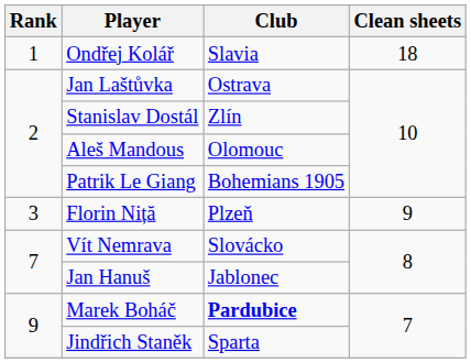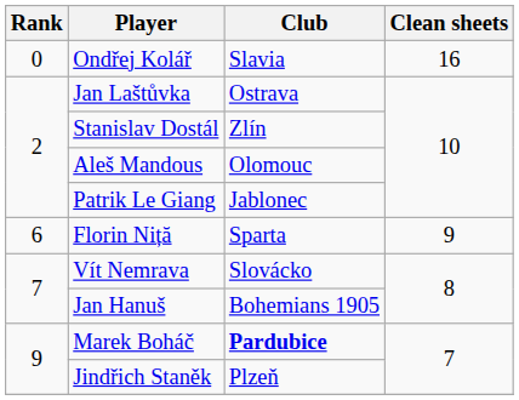 <table class="wikitable" style="text-align:center">
 <tr>
 <th>Rank</th>
 <th>Player</th>
 <th>Club</th>
 <th>Clean sheets</th>
 </tr>
 <tr>
-<td>1</td>
+<td>0</td>
 <td align="left"> <a href='#'>Ondřej Kolář</a></td>
 <td align="left"><a href='#'>Slavia</a></td>
-<td>18</td>
+<td>16</td>
 </tr>
 <tr>
 <td rowspan=4>2</td>
 <td align="left"> <a href='#'>Jan Laštůvka</a></td>
 <td align="left"><a href='#'>Ostrava</a></td>
 <td rowspan=4>10</td>
 </tr>
 <tr>
 <td align="left"> <a href='#'>Stanislav Dostál</a></td>
 <td align="left"><a href='#'>Zlín</a></td>
 </tr>
 <tr>
 <td align="left"> <a href='#'>Aleš Mandous</a></td>
 <td align="left"><a href='#'>Olomouc</a></td>
 </tr>
 <tr>
 <td align="left"> <a href='#'>Patrik Le Giang</a></td>
-<td align="left"><a href='#'>Bohemians 1905</a></td>
+<td align="left"><a href='#'>Jablonec</a></td>
 </tr>
 <tr>
-<td>3</td>
+<td>6</td>
 <td align="left"> <a href='#'>Florin Niță</a></td>
-<td align="left"><a href='#'>Plzeň</a></td>
+<td align="left"><a href='#'>Sparta</a></td>
 <td>9</td>
 </tr>
 <tr>
 <td rowspan=2>7</td>
 <td align="left"> <a href='#'>Vít Nemrava</a></td>
 <td align="left"><a href='#'>Slovácko</a></td>
 <td rowspan=2>8</td>
 </tr>
 <tr>
 <td align="left"> <a href='#'>Jan Hanuš</a></td>
-<td align="left"><a href='#'>Jablonec</a></td>
+<td align="left"><a href='#'>Bohemians 1905</a></td>
 </tr>
 <tr>
 <td rowspan=2>9</td>
 <td align="left"> <a href='#'>Marek Boháč</a></td>
 <td align="left"><strong><a href='#'>Pardubice</a></strong></td>
 <td rowspan=2>7</td>
 </tr>
 <tr>
 <td align="left"> <a href='#'>Jindřich Staněk</a></td>
-<td align="left"><a href='#'>Sparta</a></td>
+<td align="left"><a href='#'>Plzeň</a></td>
 </tr>
 <tr>
 </tr>
 </table>
